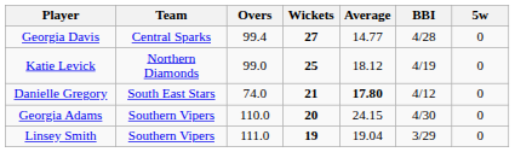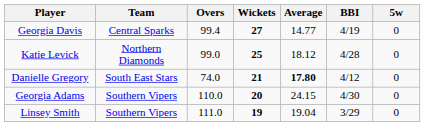 <table class="wikitable" style="text-align:center">
 <tr>
 <th width=125>Player</th>
 <th width=125>Team</th>
 <th width=60>Overs</th>
 <th width=60>Wickets</th>
 <th width=60>Average</th>
 <th width=60>BBI</th>
 <th width=60>5w</th>
 </tr>
 <tr>
 <td><a href='#'>Georgia Davis</a></td>
 <td><a href='#'>Central Sparks</a></td>
 <td>99.4</td>
 <td><strong>27</strong></td>
 <td>14.77</td>
-<td>4/28</td>
+<td>4/19</td>
 <td>0</td>
 </tr>
 <tr>
 <td><a href='#'>Katie Levick</a></td>
 <td><a href='#'>Northern Diamonds</a></td>
 <td>99.0</td>
 <td><strong>25</strong></td>
 <td>18.12</td>
-<td>4/19</td>
+<td>4/28</td>
 <td>0</td>
 </tr>
 <tr>
 <td><a href='#'>Danielle Gregory</a></td>
 <td><a href='#'>South East Stars</a></td>
 <td>74.0</td>
 <td><strong>21</strong></td>
 <td><strong>17.80</strong></td>
 <td>4/12</td>
 <td>0</td>
 </tr>
 <tr>
 <td><a href='#'>Georgia Adams</a></td>
 <td><a href='#'>Southern Vipers</a></td>
 <td>110.0</td>
 <td><strong>20</strong></td>
 <td>24.15</td>
 <td>4/30</td>
 <td>0</td>
 </tr>
 <tr>
 <td><a href='#'>Linsey Smith</a></td>
 <td><a href='#'>Southern Vipers</a></td>
 <td>111.0</td>
 <td><strong>19</strong></td>
 <td>19.04</td>
 <td>3/29</td>
 <td>0</td>
 </tr>
 </table>
